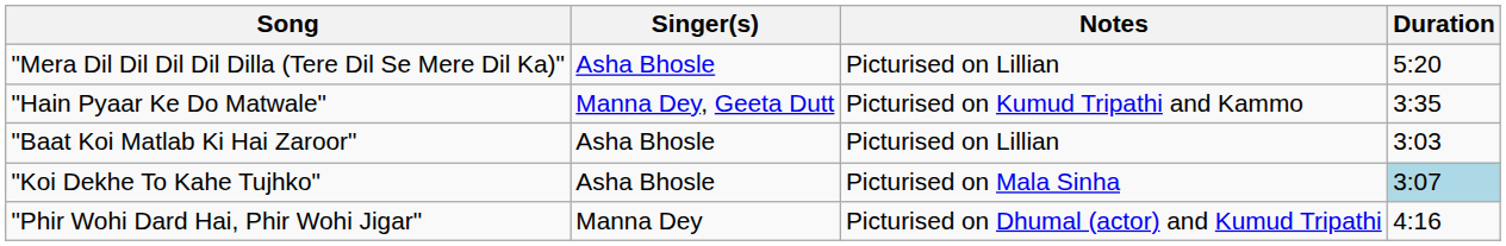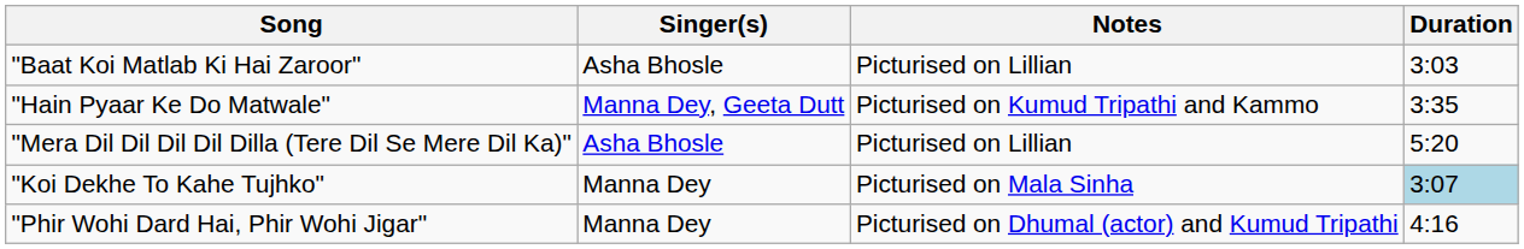 <table class="wikitable">
 <tr>
 <th>Song</th>
 <th>Singer(s)</th>
 <th>Notes</th>
 <th>Duration</th>
 </tr>
 <tr>
-<td>"Mera Dil Dil Dil Dil Dilla (Tere Dil Se Mere Dil Ka)"</td>
-<td><a href='#'>Asha Bhosle</a></td>
+<td>"Baat Koi Matlab Ki Hai Zaroor"</td>
+<td>Asha Bhosle</td>
 <td>Picturised on Lillian</td>
-<td>5:20</td>
+<td>3:03</td>
 </tr>
 <tr>
 <td>"Hain Pyaar Ke Do Matwale"</td>
 <td><a href='#'>Manna Dey</a>, <a href='#'>Geeta Dutt</a></td>
 <td>Picturised on <a href='#'>Kumud Tripathi</a> and Kammo</td>
 <td>3:35</td>
 </tr>
 <tr>
-<td>"Baat Koi Matlab Ki Hai Zaroor"</td>
-<td>Asha Bhosle</td>
+<td>"Mera Dil Dil Dil Dil Dilla (Tere Dil Se Mere Dil Ka)"</td>
+<td><a href='#'>Asha Bhosle</a></td>
 <td>Picturised on Lillian</td>
-<td>3:03</td>
+<td>5:20</td>
 </tr>
 <tr>
 <td>"Koi Dekhe To Kahe Tujhko"</td>
-<td>Asha Bhosle</td>
+<td>Manna Dey</td>
 <td>Picturised on <a href='#'>Mala Sinha</a></td>
 <td style="background: lightblue;">3:07</td>
 </tr>
 <tr>
 <td>"Phir Wohi Dard Hai, Phir Wohi Jigar"</td>
 <td>Manna Dey</td>
 <td>Picturised on <a href='#'>Dhumal (actor)</a> and <a href='#'>Kumud Tripathi</a></td>
 <td>4:16</td>
 </tr>
 </table>
